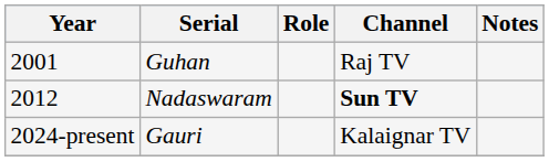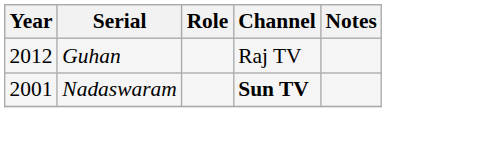 <table class="wikitable sortable" style="background:#f5f5f5;">
 <tr style="background:#B0C4DE;">
 <th>Year</th>
 <th>Serial</th>
 <th>Role</th>
 <th>Channel</th>
 <th class=unsortable>Notes</th>
 </tr>
 <tr>
-<td>2001</td>
+<td>2012</td>
 <td><em>Guhan</em></td>
 <td></td>
 <td>Raj TV</td>
 <td></td>
 </tr>
 <tr>
-<td>2012</td>
+<td>2001</td>
 <td><em>Nadaswaram</em></td>
 <td></td>
 <td><strong>Sun TV</strong></td>
 <td></td>
 </tr>
 <tr>
-<td>2024-present</td>
-<td><em>Gauri</em></td>
-<td></td>
-<td>Kalaignar TV</td>
-<td></td>
-</tr>
-<tr>
 </tr>
 </table>
